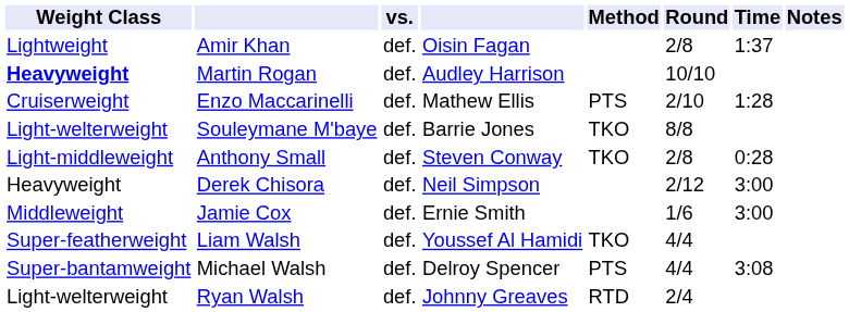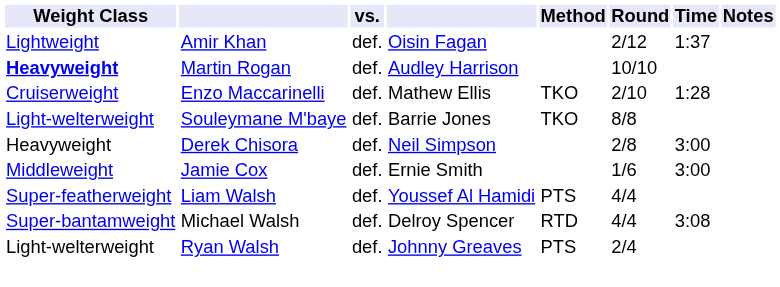 <table class="toccolours" style="font-size: 85%;">
 <tr>
 <th style="background:#e6e8fa; color:#000; text-align:center;">Weight Class</th>
 <th style="background:#e6e8fa; color:#000; text-align:center;"></th>
 <th style="background:#e6e8fa; color:#000; text-align:center;">vs.</th>
 <th style="background:#e6e8fa; color:#000; text-align:center;"></th>
 <th style="background:#e6e8fa; color:#000; text-align:center;">Method</th>
 <th style="background:#e6e8fa; color:#000; text-align:center;">Round</th>
 <th style="background:#e6e8fa; color:#000; text-align:center;">Time</th>
 <th style="background:#e6e8fa; color:#000; text-align:center;">Notes</th>
 </tr>
 <tr>
 <td><a href='#'>Lightweight</a></td>
 <td><a href='#'>Amir Khan</a></td>
 <td>def.</td>
 <td><a href='#'>Oisin Fagan</a></td>
 <td></td>
-<td>2/8</td>
+<td>2/12</td>
 <td>1:37</td>
 <td></td>
 </tr>
 <tr>
 <td><strong><a href='#'>Heavyweight</a></strong></td>
 <td><a href='#'>Martin Rogan</a></td>
 <td>def.</td>
 <td><a href='#'>Audley Harrison</a></td>
 <td></td>
 <td>10/10</td>
 <td></td>
 <td></td>
 </tr>
 <tr>
 <td><a href='#'>Cruiserweight</a></td>
 <td><a href='#'>Enzo Maccarinelli</a></td>
 <td>def.</td>
 <td>Mathew Ellis</td>
-<td>PTS</td>
+<td>TKO</td>
 <td>2/10</td>
 <td>1:28</td>
 <td></td>
 <td></td>
 </tr>
 <tr>
 <td><a href='#'>Light-welterweight</a></td>
 <td><a href='#'>Souleymane M'baye</a></td>
 <td>def.</td>
 <td>Barrie Jones</td>
 <td>TKO</td>
 <td>8/8</td>
 <td></td>
 <td></td>
 </tr>
 <tr>
-<td><a href='#'>Light-middleweight</a></td>
-<td><a href='#'>Anthony Small</a></td>
-<td>def.</td>
-<td><a href='#'>Steven Conway</a></td>
-<td>TKO</td>
-<td>2/8</td>
-<td>0:28</td>
-<td></td>
-<td></td>
-</tr>
-<tr>
 <td>Heavyweight</td>
 <td><a href='#'>Derek Chisora</a></td>
 <td>def.</td>
 <td><a href='#'>Neil Simpson</a></td>
 <td></td>
-<td>2/12</td>
+<td>2/8</td>
 <td>3:00</td>
 <td></td>
 </tr>
 <tr>
 <td><a href='#'>Middleweight</a></td>
 <td><a href='#'>Jamie Cox</a></td>
 <td>def.</td>
 <td>Ernie Smith</td>
 <td></td>
 <td>1/6</td>
 <td>3:00</td>
 <td></td>
 </tr>
 <tr>
 <td><a href='#'>Super-featherweight</a></td>
 <td><a href='#'>Liam Walsh</a></td>
 <td>def.</td>
 <td><a href='#'>Youssef Al Hamidi</a></td>
-<td>TKO</td>
+<td>PTS</td>
 <td>4/4</td>
 <td></td>
 <td></td>
 </tr>
 <tr>
 <td><a href='#'>Super-bantamweight</a></td>
 <td>Michael Walsh</td>
 <td>def.</td>
 <td>Delroy Spencer</td>
-<td>PTS</td>
+<td>RTD</td>
 <td>4/4</td>
 <td>3:08</td>
 <td></td>
 </tr>
 <tr>
 <td>Light-welterweight</td>
 <td><a href='#'>Ryan Walsh</a></td>
 <td>def.</td>
 <td><a href='#'>Johnny Greaves</a></td>
-<td>RTD</td>
+<td>PTS</td>
 <td>2/4</td>
 <td></td>
 <td></td>
 </tr>
 </table>
